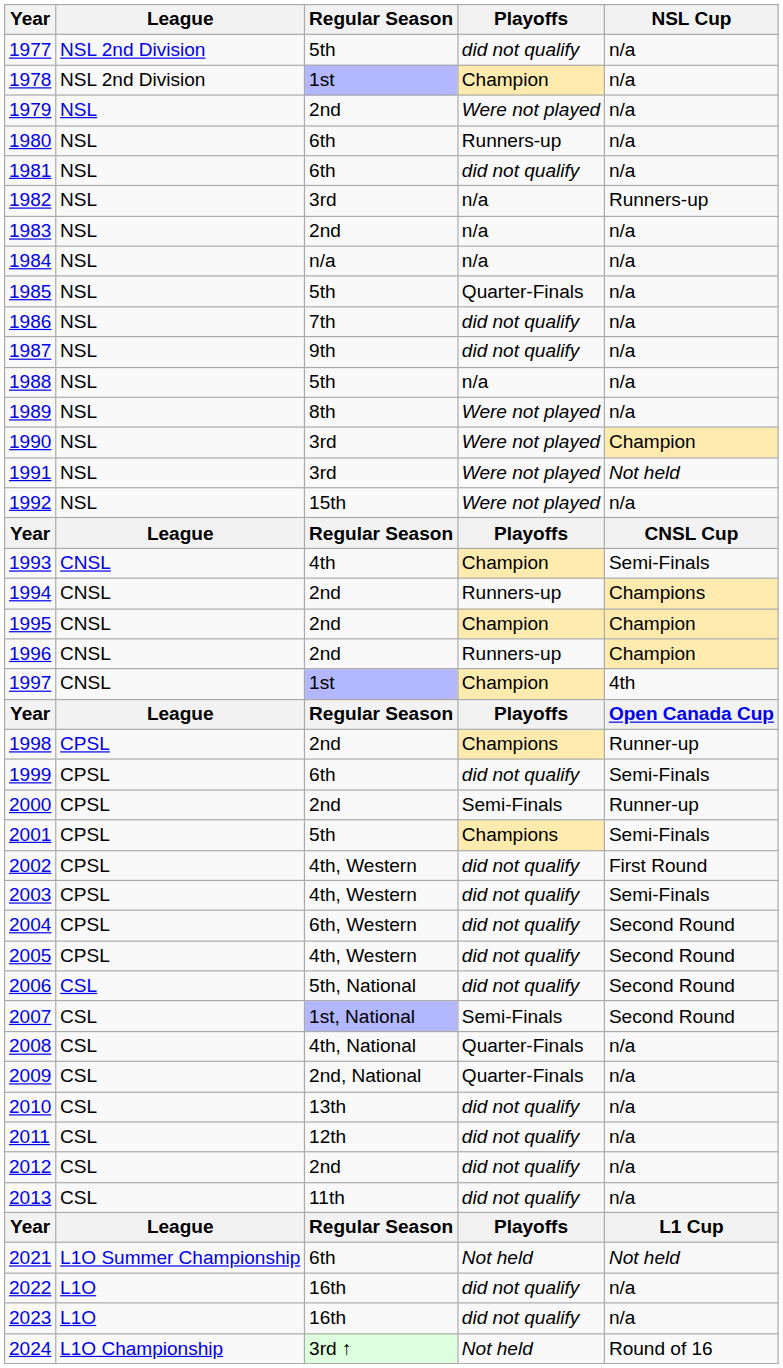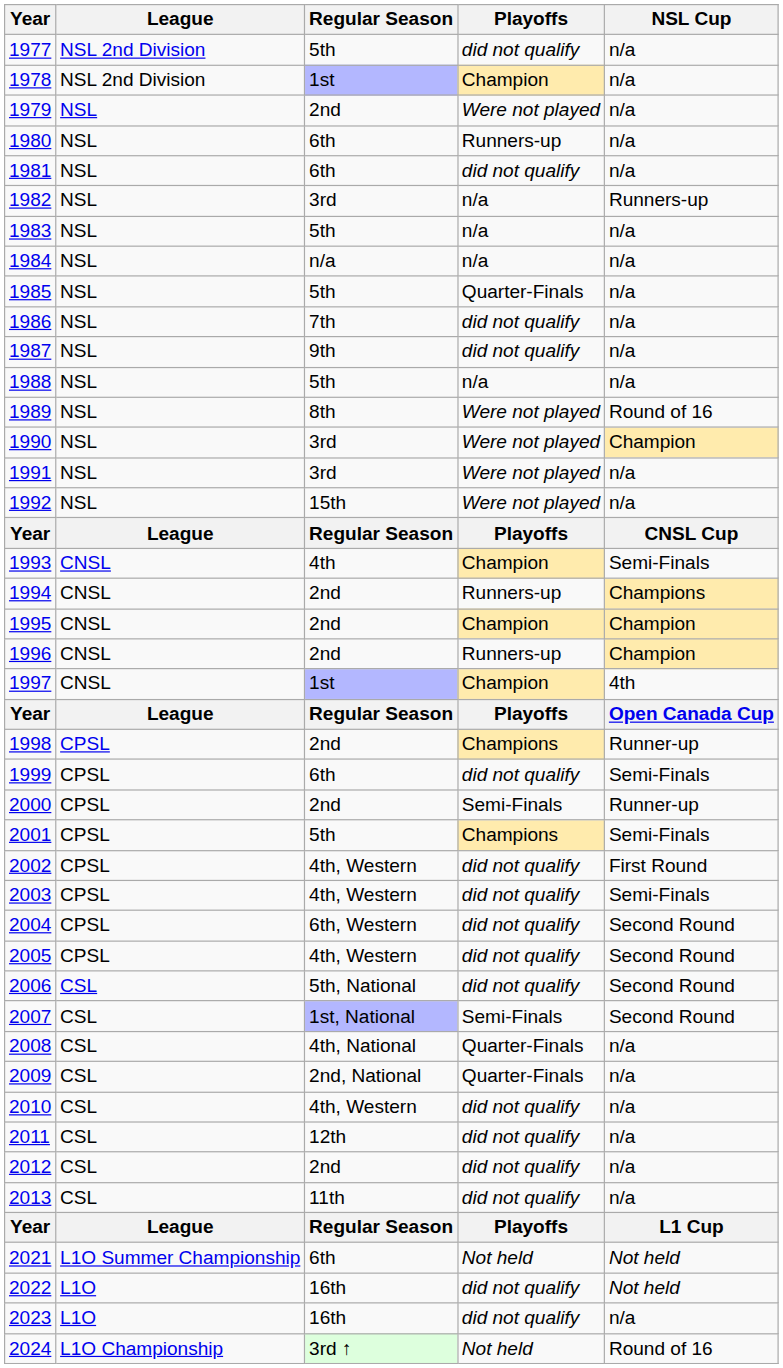 <table class="wikitable">
 <tr>
 <th>Year</th>
 <th>League</th>
 <th>Regular Season</th>
 <th>Playoffs</th>
 <th>NSL Cup</th>
 </tr>
 <tr>
 <td><a href='#'>1977</a></td>
 <td><a href='#'>NSL 2nd Division</a></td>
 <td>5th</td>
 <td><em>did not qualify</em></td>
 <td>n/a</td>
 </tr>
 <tr>
 <td><a href='#'>1978</a></td>
 <td>NSL 2nd Division</td>
 <td bgcolor="B3B7FF">1st</td>
 <td bgcolor="FFEBAD">Champion</td>
 <td>n/a</td>
 </tr>
 <tr>
 <td><a href='#'>1979</a></td>
 <td><a href='#'>NSL</a></td>
 <td>2nd</td>
 <td><em>Were not played</em></td>
 <td>n/a</td>
 </tr>
 <tr>
 <td><a href='#'>1980</a></td>
 <td>NSL</td>
 <td>6th</td>
 <td>Runners-up</td>
 <td>n/a</td>
 </tr>
 <tr>
 <td><a href='#'>1981</a></td>
 <td>NSL</td>
 <td>6th</td>
 <td><em>did not qualify</em></td>
 <td>n/a</td>
 </tr>
 <tr>
 <td><a href='#'>1982</a></td>
 <td>NSL</td>
 <td>3rd</td>
 <td>n/a</td>
 <td>Runners-up</td>
 </tr>
 <tr>
 <td><a href='#'>1983</a></td>
 <td>NSL</td>
-<td>2nd</td>
+<td>5th</td>
 <td>n/a</td>
 <td>n/a</td>
 </tr>
 <tr>
 <td><a href='#'>1984</a></td>
 <td>NSL</td>
 <td>n/a</td>
 <td>n/a</td>
 <td>n/a</td>
 </tr>
 <tr>
 <td><a href='#'>1985</a></td>
 <td>NSL</td>
 <td>5th</td>
 <td>Quarter-Finals</td>
 <td>n/a</td>
 </tr>
 <tr>
 <td><a href='#'>1986</a></td>
 <td>NSL</td>
 <td>7th</td>
 <td><em>did not qualify</em></td>
 <td>n/a</td>
 </tr>
 <tr>
 <td><a href='#'>1987</a></td>
 <td>NSL</td>
 <td>9th</td>
 <td><em>did not qualify</em></td>
 <td>n/a</td>
 </tr>
 <tr>
 <td><a href='#'>1988</a></td>
 <td>NSL</td>
 <td>5th</td>
 <td>n/a</td>
 <td>n/a</td>
 </tr>
 <tr>
 <td><a href='#'>1989</a></td>
 <td>NSL</td>
 <td>8th</td>
 <td><em>Were not played</em></td>
-<td>n/a</td>
+<td>Round of 16</td>
 </tr>
 <tr>
 <td><a href='#'>1990</a></td>
 <td>NSL</td>
 <td>3rd</td>
 <td><em>Were not played</em></td>
 <td bgcolor="FFEBAD">Champion</td>
 </tr>
 <tr>
 <td><a href='#'>1991</a></td>
 <td>NSL</td>
 <td>3rd</td>
 <td><em>Were not played</em></td>
-<td><em>Not held</em></td>
+<td>n/a</td>
 </tr>
 <tr>
 <td><a href='#'>1992</a></td>
 <td>NSL</td>
 <td>15th</td>
 <td><em>Were not played</em></td>
 <td>n/a</td>
 </tr>
 <tr>
 <th>Year</th>
 <th>League</th>
 <th>Regular Season</th>
 <th>Playoffs</th>
 <th>CNSL Cup</th>
 </tr>
 <tr>
 <td><a href='#'>1993</a></td>
 <td><a href='#'>CNSL</a></td>
 <td>4th</td>
 <td bgcolor="FFEBAD">Champion</td>
 <td>Semi-Finals</td>
 </tr>
 <tr>
 <td><a href='#'>1994</a></td>
 <td>CNSL</td>
 <td>2nd</td>
 <td>Runners-up</td>
 <td bgcolor="FFEBAD">Champions</td>
 </tr>
 <tr>
 <td><a href='#'>1995</a></td>
 <td>CNSL</td>
 <td>2nd</td>
 <td bgcolor="FFEBAD">Champion</td>
 <td bgcolor="FFEBAD">Champion</td>
 </tr>
 <tr>
 <td><a href='#'>1996</a></td>
 <td>CNSL</td>
 <td>2nd</td>
 <td>Runners-up</td>
 <td bgcolor="FFEBAD">Champion</td>
 </tr>
 <tr>
 <td><a href='#'>1997</a></td>
 <td>CNSL</td>
 <td bgcolor="B3B7FF">1st</td>
 <td bgcolor="FFEBAD">Champion</td>
 <td>4th</td>
 </tr>
 <tr>
 <th>Year</th>
 <th>League</th>
 <th>Regular Season</th>
 <th>Playoffs</th>
 <th><a href='#'>Open Canada Cup</a></th>
 </tr>
 <tr>
 <td><a href='#'>1998</a></td>
 <td><a href='#'>CPSL</a></td>
 <td>2nd</td>
 <td bgcolor="FFEBAD">Champions</td>
 <td>Runner-up</td>
 </tr>
 <tr>
 <td><a href='#'>1999</a></td>
 <td>CPSL</td>
 <td>6th</td>
 <td><em>did not qualify</em></td>
 <td>Semi-Finals</td>
 </tr>
 <tr>
 <td><a href='#'>2000</a></td>
 <td>CPSL</td>
 <td>2nd</td>
 <td>Semi-Finals</td>
 <td>Runner-up</td>
 </tr>
 <tr>
 <td><a href='#'>2001</a></td>
 <td>CPSL</td>
 <td>5th</td>
 <td bgcolor="FFEBAD">Champions</td>
 <td>Semi-Finals</td>
 </tr>
 <tr>
 <td><a href='#'>2002</a></td>
 <td>CPSL</td>
 <td>4th, Western</td>
 <td><em>did not qualify</em></td>
 <td>First Round</td>
 </tr>
 <tr>
 <td><a href='#'>2003</a></td>
 <td>CPSL</td>
 <td>4th, Western</td>
 <td><em>did not qualify</em></td>
 <td>Semi-Finals</td>
 </tr>
 <tr>
 <td><a href='#'>2004</a></td>
 <td>CPSL</td>
 <td>6th, Western</td>
 <td><em>did not qualify</em></td>
 <td>Second Round</td>
 </tr>
 <tr>
 <td><a href='#'>2005</a></td>
 <td>CPSL</td>
 <td>4th, Western</td>
 <td><em>did not qualify</em></td>
 <td>Second Round</td>
 </tr>
 <tr>
 <td><a href='#'>2006</a></td>
 <td><a href='#'>CSL</a></td>
 <td>5th, National</td>
 <td><em>did not qualify</em></td>
 <td>Second Round</td>
 </tr>
 <tr>
 <td><a href='#'>2007</a></td>
 <td>CSL</td>
 <td bgcolor="B3B7FF">1st, National</td>
 <td>Semi-Finals</td>
 <td>Second Round</td>
 </tr>
 <tr>
 <td><a href='#'>2008</a></td>
 <td>CSL</td>
 <td>4th, National</td>
 <td>Quarter-Finals</td>
 <td>n/a</td>
 </tr>
 <tr>
 <td><a href='#'>2009</a></td>
 <td>CSL</td>
 <td>2nd, National</td>
 <td>Quarter-Finals</td>
 <td>n/a</td>
 </tr>
 <tr>
 <td><a href='#'>2010</a></td>
 <td>CSL</td>
-<td>13th</td>
+<td>4th, Western</td>
 <td><em>did not qualify</em></td>
 <td>n/a</td>
 </tr>
 <tr>
 <td><a href='#'>2011</a></td>
 <td>CSL</td>
 <td>12th</td>
 <td><em>did not qualify</em></td>
 <td>n/a</td>
 </tr>
 <tr>
 <td><a href='#'>2012</a></td>
 <td>CSL</td>
 <td>2nd</td>
 <td><em>did not qualify</em></td>
 <td>n/a</td>
 </tr>
 <tr>
 <td><a href='#'>2013</a></td>
 <td>CSL</td>
 <td>11th</td>
 <td><em>did not qualify</em></td>
 <td>n/a</td>
 </tr>
 <tr>
 <th>Year</th>
 <th>League</th>
 <th>Regular Season</th>
 <th>Playoffs</th>
 <th>L1 Cup</th>
 </tr>
 <tr>
 <td><a href='#'>2021</a></td>
 <td><a href='#'>L1O Summer Championship</a></td>
 <td>6th</td>
 <td><em>Not held</em></td>
 <td><em>Not held</em></td>
 </tr>
 <tr>
 <td><a href='#'>2022</a></td>
 <td><a href='#'>L1O</a></td>
 <td>16th</td>
 <td><em>did not qualify</em></td>
-<td>n/a</td>
+<td><em>Not held</em></td>
 </tr>
 <tr>
 <td><a href='#'>2023</a></td>
 <td><a href='#'>L1O</a></td>
 <td>16th</td>
 <td><em>did not qualify</em></td>
 <td>n/a</td>
 </tr>
 <tr>
 <td><a href='#'>2024</a></td>
 <td><a href='#'>L1O Championship</a></td>
 <td style="background:#ddffdd">3rd ↑</td>
 <td><em>Not held</em></td>
 <td>Round of 16</td>
 </tr>
 </table>
